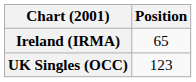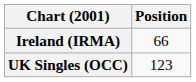 <table class="wikitable plainrowheaders" style="text-align:center">
 <tr>
 <th scope="col">Chart (2001)</th>
 <th scope="col">Position</th>
 </tr>
 <tr>
 <th scope="row">Ireland (IRMA)</th>
-<td>65</td>
+<td>66</td>
 </tr>
 <tr>
 <th scope="row">UK Singles (OCC)</th>
 <td>123</td>
 </tr>
 </table>
